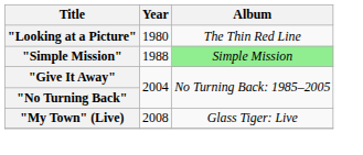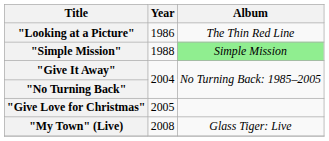 <table class="wikitable plainrowheaders" style="text-align:center;">
 <tr>
 <th scope="col">Title</th>
 <th scope="col">Year</th>
 <th scope="col">Album</th>
 </tr>
 <tr>
 <th scope="row">"Looking at a Picture"</th>
-<td align="center">1980</td>
+<td align="center">1986</td>
 <td><em>The Thin Red Line</em></td>
 </tr>
 <tr>
 <th scope="row">"Simple Mission"</th>
 <td align="center">1988</td>
 <td style="background: lightgreen;"><em>Simple Mission</em></td>
 </tr>
 <tr>
 <th scope="row">"Give It Away"</th>
 <td align="center" rowspan="2">2004</td>
 <td rowspan="2"><em>No Turning Back: 1985–2005</em></td>
 </tr>
 <tr>
 <th scope="row">"No Turning Back"</th>
 </tr>
 <tr>
+<th scope="row">"Give Love for Christmas"</th>
+<td align="center">2005</td>
+<td></td>
+</tr>
+<tr>
 <th scope="row">"My Town" (Live)</th>
 <td align="center">2008</td>
 <td><em>Glass Tiger: Live</em></td>
 </tr>
 <tr>
 </tr>
 </table>
